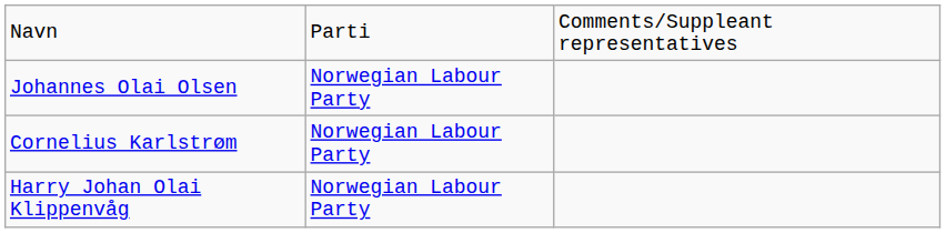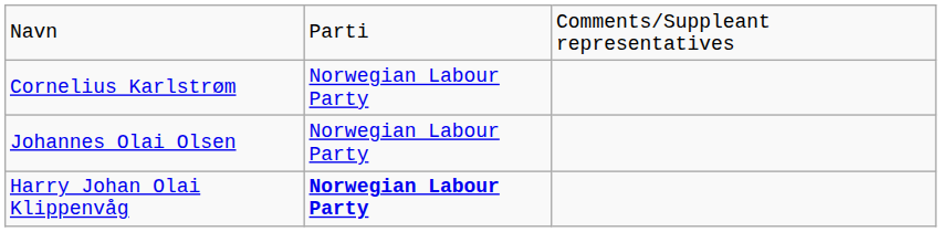 <table class="wikitable">
 <tr>
 <td>Navn</td>
 <td>Parti</td>
 <td>Comments/Suppleant representatives</td>
 </tr>
 <tr>
+<td><a href='#'>Cornelius Karlstrøm</a></td>
+<td><a href='#'>Norwegian Labour Party</a></td>
+<td></td>
+</tr>
+<tr>
 <td><a href='#'>Johannes Olai Olsen</a></td>
 <td><a href='#'>Norwegian Labour Party</a></td>
 <td></td>
 </tr>
 <tr>
-<td><a href='#'>Cornelius Karlstrøm</a></td>
-<td><a href='#'>Norwegian Labour Party</a></td>
-<td></td>
-</tr>
-<tr>
 <td><a href='#'>Harry Johan Olai Klippenvåg</a></td>
-<td><a href='#'>Norwegian Labour Party</a></td>
+<td><strong><a href='#'>Norwegian Labour Party</a></strong></td>
 <td></td>
 </tr>
 </table>
